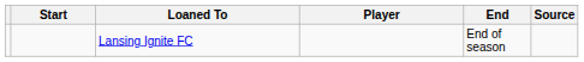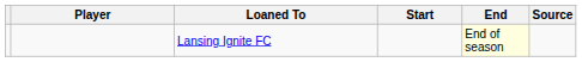 <table class="wikitable plainrowheaders sortable" style="font-size:95%">
 <tr>
 <th></th>
+<th scope="col" style="width:200px;">Player</th>
+<th scope="col" style="width:250px;">Loaned To</th>
 <th scope="col" style="width:100px;">Start</th>
-<th scope="col" style="width:250px;">Loaned To</th>
-<th scope="col" style="width:200px;">Player</th>
 <th scope="col" style="width:78px;">End</th>
 <th>Source</th>
 </tr>
 <tr>
 <td align=center></td>
+<td></td>
+<td> <a href='#'>Lansing Ignite FC</a></td>
 <td align=center></td>
-<td> <a href='#'>Lansing Ignite FC</a></td>
-<td></td>
-<td>End of season</td>
+<td style="background: lightyellow;">End of season</td>
 <td align=center></td>
 </tr>
 </table>
